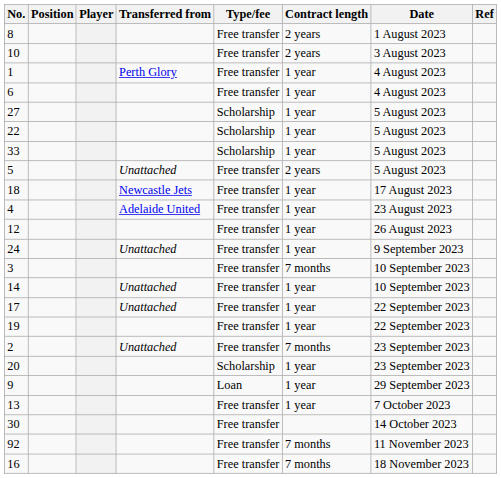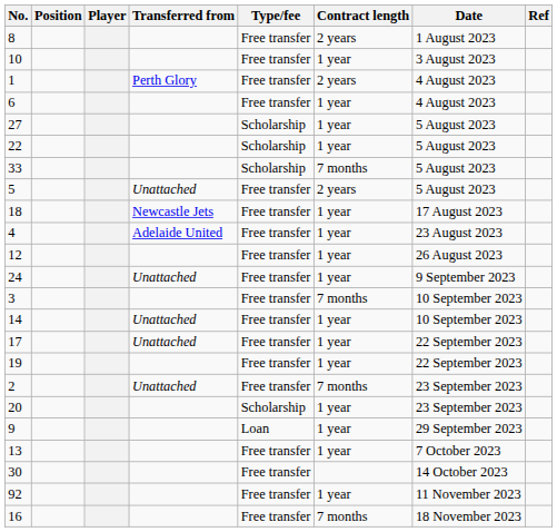 <table class="wikitable plainrowheaders sortable" style="text-align:center; text-align:left">
 <tr>
 <th scope="col">No.</th>
 <th scope="col">Position</th>
 <th scope="col">Player</th>
 <th scope="col">Transferred from</th>
 <th scope="col">Type/fee</th>
 <th scope="col">Contract length</th>
 <th scope="col">Date</th>
 <th scope="col" class="unsortable">Ref</th>
 </tr>
 <tr>
 <td>8</td>
 <td></td>
 <th scope="row"></th>
 <td></td>
 <td>Free transfer</td>
 <td>2 years</td>
 <td>1 August 2023</td>
 <td></td>
 </tr>
 <tr>
 <td>10</td>
 <td></td>
 <th scope="row"></th>
 <td></td>
 <td>Free transfer</td>
-<td>2 years</td>
+<td>1 year</td>
 <td>3 August 2023</td>
 <td></td>
 </tr>
 <tr>
 <td>1</td>
 <td></td>
 <th scope="row"></th>
 <td><a href='#'>Perth Glory</a></td>
 <td>Free transfer</td>
-<td>1 year</td>
+<td>2 years</td>
 <td>4 August 2023</td>
 <td></td>
 </tr>
 <tr>
 <td>6</td>
 <td></td>
 <th scope="row"></th>
 <td></td>
 <td>Free transfer</td>
 <td>1 year</td>
 <td>4 August 2023</td>
 <td></td>
 </tr>
 <tr>
 <td>27</td>
 <td></td>
 <th scope="row"></th>
 <td></td>
 <td>Scholarship</td>
 <td>1 year</td>
 <td>5 August 2023</td>
 <td></td>
 </tr>
 <tr>
 <td>22</td>
 <td></td>
 <th scope="row"></th>
 <td></td>
 <td>Scholarship</td>
 <td>1 year</td>
 <td>5 August 2023</td>
 <td></td>
 </tr>
 <tr>
 <td>33</td>
 <td></td>
 <th scope="row"></th>
 <td></td>
 <td>Scholarship</td>
-<td>1 year</td>
+<td>7 months</td>
 <td>5 August 2023</td>
 <td></td>
 </tr>
 <tr>
 <td>5</td>
 <td></td>
 <th scope="row"></th>
 <td><em>Unattached</em></td>
 <td>Free transfer</td>
 <td>2 years</td>
 <td>5 August 2023</td>
 <td></td>
 </tr>
 <tr>
 <td>18</td>
 <td></td>
 <th scope="row"></th>
 <td><a href='#'>Newcastle Jets</a></td>
 <td>Free transfer</td>
 <td>1 year</td>
 <td>17 August 2023</td>
 <td></td>
 </tr>
 <tr>
 <td>4</td>
 <td></td>
 <th scope="row"></th>
 <td><a href='#'>Adelaide United</a></td>
 <td>Free transfer</td>
 <td>1 year</td>
 <td>23 August 2023</td>
 <td></td>
 </tr>
 <tr>
 <td>12</td>
 <td></td>
 <th scope="row"></th>
 <td></td>
 <td>Free transfer</td>
 <td>1 year</td>
 <td>26 August 2023</td>
 <td></td>
 </tr>
 <tr>
 <td>24</td>
 <td></td>
 <th scope="row"></th>
 <td><em>Unattached</em></td>
 <td>Free transfer</td>
 <td>1 year</td>
 <td>9 September 2023</td>
 <td></td>
 </tr>
 <tr>
 <td>3</td>
 <td></td>
 <th scope="row"></th>
 <td></td>
 <td>Free transfer</td>
 <td>7 months</td>
 <td>10 September 2023</td>
 <td></td>
 </tr>
 <tr>
 <td>14</td>
 <td></td>
 <th scope="row"></th>
 <td><em>Unattached</em></td>
 <td>Free transfer</td>
 <td>1 year</td>
 <td>10 September 2023</td>
 <td></td>
 </tr>
 <tr>
 <td>17</td>
 <td></td>
 <th scope="row"></th>
 <td><em>Unattached</em></td>
 <td>Free transfer</td>
 <td>1 year</td>
 <td>22 September 2023</td>
 <td></td>
 </tr>
 <tr>
 <td>19</td>
 <td></td>
 <th scope="row"></th>
 <td></td>
 <td>Free transfer</td>
 <td>1 year</td>
 <td>22 September 2023</td>
 <td></td>
 </tr>
 <tr>
 <td>2</td>
 <td></td>
 <th scope="row"></th>
 <td><em>Unattached</em></td>
 <td>Free transfer</td>
 <td>7 months</td>
 <td>23 September 2023</td>
 <td></td>
 </tr>
 <tr>
 <td>20</td>
 <td></td>
 <th scope="row"></th>
 <td></td>
 <td>Scholarship</td>
 <td>1 year</td>
 <td>23 September 2023</td>
 <td></td>
 </tr>
 <tr>
 <td>9</td>
 <td></td>
 <th scope="row"></th>
 <td></td>
 <td>Loan</td>
 <td>1 year</td>
 <td>29 September 2023</td>
 <td></td>
 </tr>
 <tr>
 <td>13</td>
 <td></td>
 <th scope="row"></th>
 <td></td>
 <td>Free transfer</td>
 <td>1 year</td>
 <td>7 October 2023</td>
 <td></td>
 </tr>
 <tr>
 <td>30</td>
 <td></td>
 <th scope="row"></th>
 <td></td>
 <td>Free transfer</td>
 <td></td>
 <td>14 October 2023</td>
 <td></td>
 </tr>
 <tr>
 <td>92</td>
 <td></td>
 <th scope="row"></th>
 <td></td>
 <td>Free transfer</td>
-<td>7 months</td>
+<td>1 year</td>
 <td>11 November 2023</td>
 <td></td>
 </tr>
 <tr>
 <td>16</td>
 <td></td>
 <th scope="row"></th>
 <td></td>
 <td>Free transfer</td>
 <td>7 months</td>
 <td>18 November 2023</td>
 <td></td>
 </tr>
 </table>
